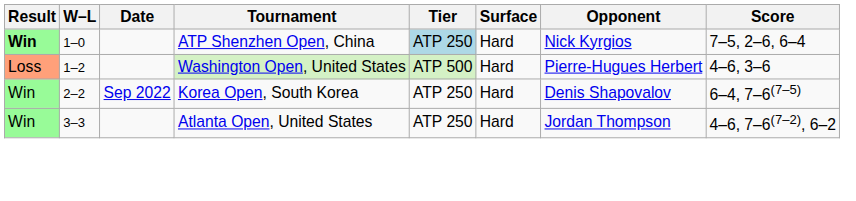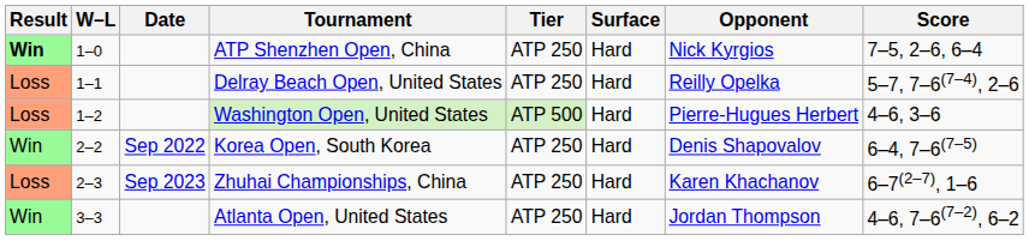 <table class="sortable wikitable">
 <tr>
 <th>Result</th>
 <th class="unsortable">W–L</th>
 <th>Date</th>
 <th>Tournament</th>
 <th>Tier</th>
 <th>Surface</th>
 <th>Opponent</th>
 <th class="unsortable">Score</th>
 </tr>
 <tr>
 <td bgcolor=98FB98><strong>Win</strong></td>
 <td><small>1–0</small></td>
 <td><a href='#'></a></td>
 <td><a href='#'>ATP Shenzhen Open</a>, China</td>
-<td style="background: lightblue;">ATP 250</td>
+<td>ATP 250</td>
 <td>Hard</td>
 <td> <a href='#'>Nick Kyrgios</a></td>
 <td>7–5, 2–6, 6–4</td>
+</tr>
+<tr>
+<td bgcolor=#ffa07a>Loss</td>
+<td><small>1–1</small></td>
+<td><a href='#'></a></td>
+<td><a href='#'>Delray Beach Open</a>, United States</td>
+<td>ATP 250</td>
+<td>Hard</td>
+<td> <a href='#'>Reilly Opelka</a></td>
+<td>5–7, 7–6<sup>(7–4)</sup>, 2–6</td>
 </tr>
 <tr>
 <td bgcolor=#ffa07a>Loss</td>
 <td><small>1–2</small></td>
 <td><a href='#'></a></td>
 <td style=background:#d4f1c5><a href='#'>Washington Open</a>, United States</td>
 <td style=background:#d4f1c5>ATP 500</td>
 <td>Hard</td>
 <td> <a href='#'>Pierre-Hugues Herbert</a></td>
 <td>4–6, 3–6</td>
 </tr>
 <tr>
 <td bgcolor=98FB98>Win</td>
 <td><small>2–2</small></td>
 <td><a href='#'>Sep 2022</a></td>
 <td><a href='#'>Korea Open</a>, South Korea</td>
 <td>ATP 250</td>
 <td>Hard</td>
 <td> <a href='#'>Denis Shapovalov</a></td>
 <td>6–4, 7–6<sup>(7–5)</sup></td>
 </tr>
 <tr>
+<td bgcolor=ffa07a>Loss</td>
+<td><small>2–3</small></td>
+<td><a href='#'>Sep 2023</a></td>
+<td><a href='#'>Zhuhai Championships</a>, China</td>
+<td>ATP 250</td>
+<td>Hard</td>
+<td> <a href='#'>Karen Khachanov</a></td>
+<td>6–7<sup>(2–7)</sup>, 1–6</td>
+</tr>
+<tr>
 <td bgcolor=98FB98>Win</td>
 <td><small>3–3</small></td>
 <td><a href='#'></a></td>
 <td><a href='#'>Atlanta Open</a>, United States</td>
 <td>ATP 250</td>
 <td>Hard</td>
 <td> <a href='#'>Jordan Thompson</a></td>
 <td>4–6, 7–6<sup>(7–2)</sup>, 6–2</td>
 </tr>
 </table>
